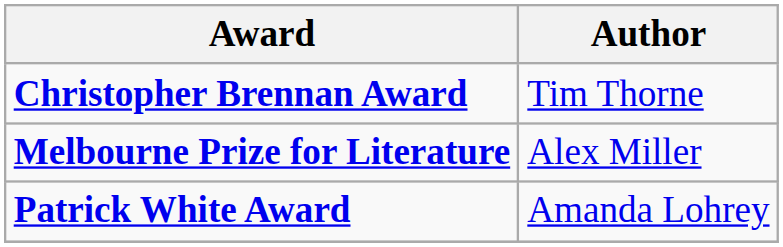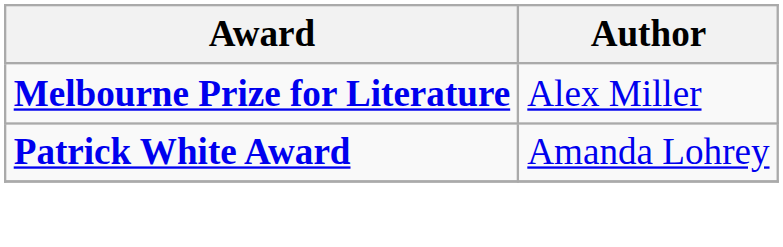 <table class="wikitable">
 <tr>
 <th>Award</th>
 <th>Author</th>
-</tr>
-<tr>
-<td><strong><a href='#'>Christopher Brennan Award</a></strong></td>
-<td><a href='#'>Tim Thorne</a></td>
 </tr>
 <tr>
 <td><strong><a href='#'>Melbourne Prize for Literature</a></strong></td>
 <td><a href='#'>Alex Miller</a></td>
 </tr>
 <tr>
 <td><strong><a href='#'>Patrick White Award</a></strong></td>
 <td><a href='#'>Amanda Lohrey</a></td>
 </tr>
 <tr>
 </tr>
 </table>
